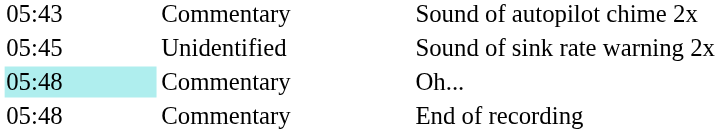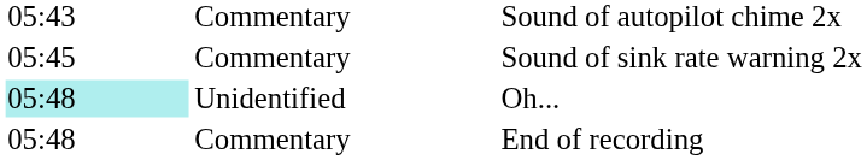 <table align="center" style="border:none;" cellpadding="1">
 <tr>
 <th style="width:6.0em;"></th>
 <th style="width:10.0em;"></th>
 <th style="width:37.0em;"></th>
 </tr>
 <tr style="vertical-align:top;">
 <td>05:43</td>
 <td>Commentary</td>
 <td>Sound of autopilot chime 2x</td>
 </tr>
 <tr style="vertical-align:top;">
 <td>05:45</td>
-<td>Unidentified</td>
+<td>Commentary</td>
 <td>Sound of sink rate warning 2x</td>
 </tr>
 <tr style="vertical-align:top;">
 <td style="background: paleturquoise;">05:48</td>
-<td>Commentary</td>
+<td>Unidentified</td>
 <td>Oh...</td>
 </tr>
 <tr style="vertical-align:top;">
 <td>05:48</td>
 <td>Commentary</td>
 <td>End of recording</td>
 </tr>
 </table>
